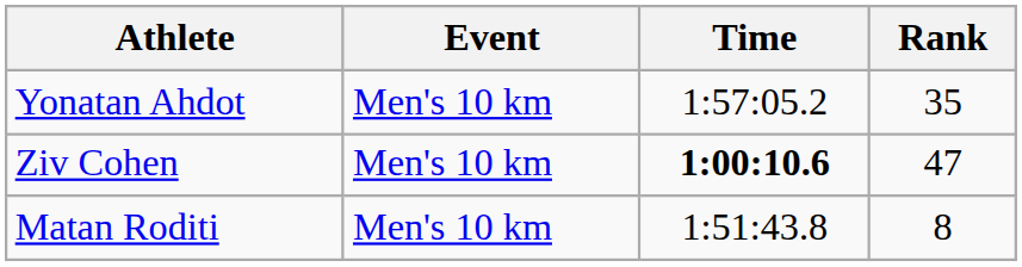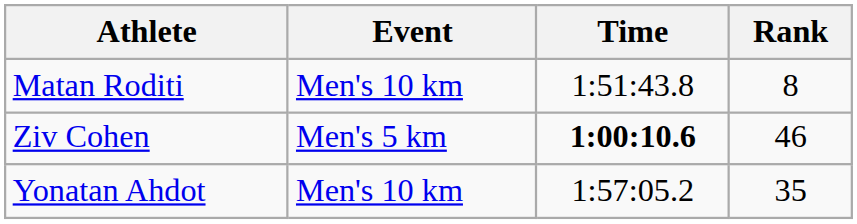 <table class="wikitable" style="text-align:center; font-size:90%; width:30%;">
 <tr>
 <th>Athlete</th>
 <th>Event</th>
 <th>Time</th>
 <th>Rank</th>
 </tr>
 <tr>
+<td align=left><a href='#'>Matan Roditi</a></td>
+<td align=left><a href='#'>Men's 10 km</a></td>
+<td>1:51:43.8</td>
+<td>8</td>
+</tr>
+<tr>
+<td align=left><a href='#'>Ziv Cohen</a></td>
+<td align=left><a href='#'>Men's 5 km</a></td>
+<td><strong>1:00:10.6</strong></td>
+<td>46</td>
+</tr>
+<tr>
 <td align=left><a href='#'>Yonatan Ahdot</a></td>
 <td align=left><a href='#'>Men's 10 km</a></td>
 <td>1:57:05.2</td>
 <td>35</td>
 </tr>
-<tr>
-<td align=left><a href='#'>Ziv Cohen</a></td>
-<td align=left><a href='#'>Men's 10 km</a></td>
-<td><strong>1:00:10.6</strong></td>
-<td>47</td>
-</tr>
-<tr>
-<td align=left><a href='#'>Matan Roditi</a></td>
-<td align=left><a href='#'>Men's 10 km</a></td>
-<td>1:51:43.8</td>
-<td>8</td>
-</tr>
 </table>
